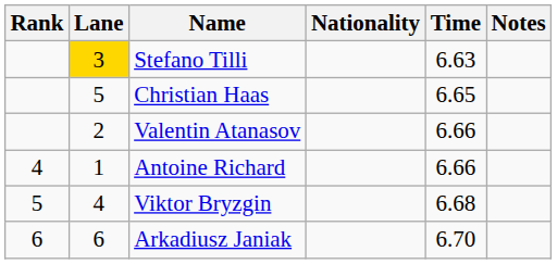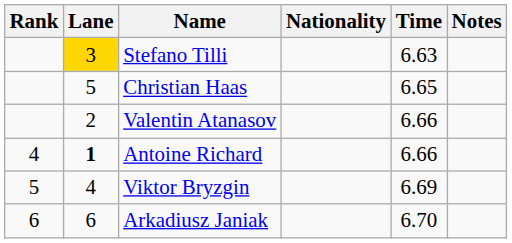 <table class="wikitable sortable" style="text-align:center">
 <tr>
 <th>Rank</th>
 <th>Lane</th>
 <th>Name</th>
 <th>Nationality</th>
 <th>Time</th>
 <th>Notes</th>
 </tr>
 <tr>
 <td></td>
 <td style="background: gold;">3</td>
 <td align="left"><a href='#'>Stefano Tilli</a></td>
 <td align=left></td>
 <td>6.63</td>
 <td></td>
 </tr>
 <tr>
 <td></td>
 <td>5</td>
 <td align="left"><a href='#'>Christian Haas</a></td>
 <td align=left></td>
 <td>6.65</td>
 <td></td>
 </tr>
 <tr>
 <td></td>
 <td>2</td>
 <td align="left"><a href='#'>Valentin Atanasov</a></td>
 <td align=left></td>
 <td>6.66</td>
 <td></td>
 </tr>
 <tr>
 <td>4</td>
-<td>1</td>
+<td><strong>1</strong></td>
 <td align="left"><a href='#'>Antoine Richard</a></td>
 <td align=left></td>
 <td>6.66</td>
 <td></td>
 </tr>
 <tr>
 <td>5</td>
 <td>4</td>
 <td align="left"><a href='#'>Viktor Bryzgin</a></td>
 <td align=left></td>
-<td>6.68</td>
+<td>6.69</td>
 <td></td>
 </tr>
 <tr>
 <td>6</td>
 <td>6</td>
 <td align="left"><a href='#'>Arkadiusz Janiak</a></td>
 <td align=left></td>
 <td>6.70</td>
 <td></td>
 </tr>
 </table>
